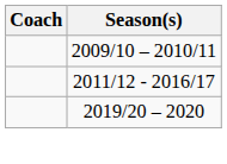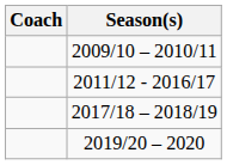 <table class="wikitable sortable" style="text-align:center;">
 <tr>
 <th>Coach</th>
 <th>Season(s)</th>
 </tr>
 <tr>
 <td style="text-align: left;"> </td>
 <td>2009/10 – 2010/11</td>
 </tr>
 <tr>
 <td style="text-align: left;"> </td>
 <td>2011/12 - 2016/17</td>
 </tr>
 <tr>
 <td style="text-align: left;"> </td>
+<td>2017/18 – 2018/19</td>
+</tr>
+<tr>
+<td style="text-align: left;"> </td>
 <td>2019/20 – 2020</td>
 </tr>
 </table>
